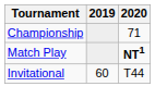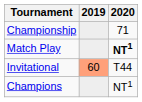 <table class="wikitable" style="text-align:center;">
 <tr>
 <th>Tournament</th>
 <th>2019</th>
 <th>2020</th>
 </tr>
 <tr>
 <td align="left"><a href='#'>Championship</a></td>
 <td style="background:#eeeeee;"></td>
 <td>71</td>
 </tr>
 <tr>
 <td align="left"><a href='#'>Match Play</a></td>
 <td style="background:#eeeeee;"></td>
 <td><strong>NT<sup>1</sup></strong></td>
 </tr>
 <tr>
 <td align="left"><a href='#'>Invitational</a></td>
-<td>60</td>
+<td style="background: lightsalmon;">60</td>
 <td>T44</td>
 </tr>
+<tr>
+<td align="left"><a href='#'>Champions</a></td>
+<td style="background:#eeeeee;"></td>
+<td>NT<sup>1</sup></td>
+</tr>
 </table>
